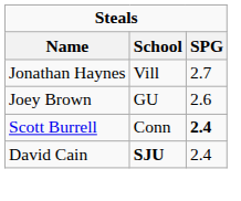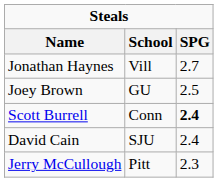 <table class="wikitable">
 <tr>
 <td colspan=3 style="text-align:center;"><strong>Steals</strong></td>
 </tr>
 <tr>
 <th>Name</th>
 <th>School</th>
 <th>SPG</th>
 </tr>
 <tr>
 <td>Jonathan Haynes</td>
 <td>Vill</td>
 <td>2.7</td>
 </tr>
 <tr>
 <td>Joey Brown</td>
 <td>GU</td>
-<td>2.6</td>
+<td>2.5</td>
 </tr>
 <tr>
 <td><a href='#'>Scott Burrell</a></td>
 <td>Conn</td>
 <td><strong>2.4</strong></td>
 </tr>
 <tr>
 <td>David Cain</td>
-<td><strong>SJU</strong></td>
+<td>SJU</td>
 <td>2.4</td>
 </tr>
+<tr>
+<td><a href='#'>Jerry McCullough</a></td>
+<td>Pitt</td>
+<td>2.3</td>
+</tr>
 </table>
